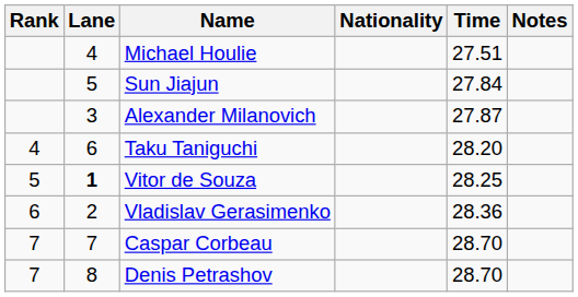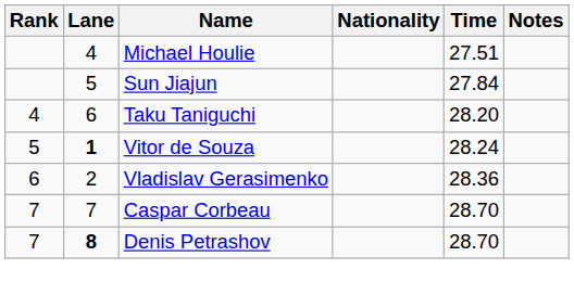 <table class="wikitable sortable" style="text-align:center">
 <tr>
 <th>Rank</th>
 <th>Lane</th>
 <th>Name</th>
 <th>Nationality</th>
 <th>Time</th>
 <th>Notes</th>
 </tr>
 <tr>
 <td></td>
 <td>4</td>
 <td align=left><a href='#'>Michael Houlie</a></td>
 <td align=left></td>
 <td>27.51</td>
 <td></td>
 </tr>
 <tr>
 <td></td>
 <td>5</td>
 <td align=left><a href='#'>Sun Jiajun</a></td>
 <td align=left></td>
 <td>27.84</td>
 <td></td>
 </tr>
 <tr>
-<td></td>
-<td>3</td>
-<td align=left><a href='#'>Alexander Milanovich</a></td>
-<td align=left></td>
-<td>27.87</td>
-<td></td>
-</tr>
-<tr>
 <td>4</td>
 <td>6</td>
 <td align=left><a href='#'>Taku Taniguchi</a></td>
 <td align=left></td>
 <td>28.20</td>
 <td></td>
 </tr>
 <tr>
 <td>5</td>
 <td><strong>1</strong></td>
 <td align=left><a href='#'>Vitor de Souza</a></td>
 <td align=left></td>
-<td>28.25</td>
+<td>28.24</td>
 <td></td>
 </tr>
 <tr>
 <td>6</td>
 <td>2</td>
 <td align=left><a href='#'>Vladislav Gerasimenko</a></td>
 <td align=left></td>
 <td>28.36</td>
 <td></td>
 </tr>
 <tr>
 <td>7</td>
 <td>7</td>
 <td align=left><a href='#'>Caspar Corbeau</a></td>
 <td align=left></td>
 <td>28.70</td>
 <td></td>
 </tr>
 <tr>
 <td>7</td>
-<td>8</td>
+<td><strong>8</strong></td>
 <td align=left><a href='#'>Denis Petrashov</a></td>
 <td align=left></td>
 <td>28.70</td>
 <td></td>
 </tr>
 </table>
